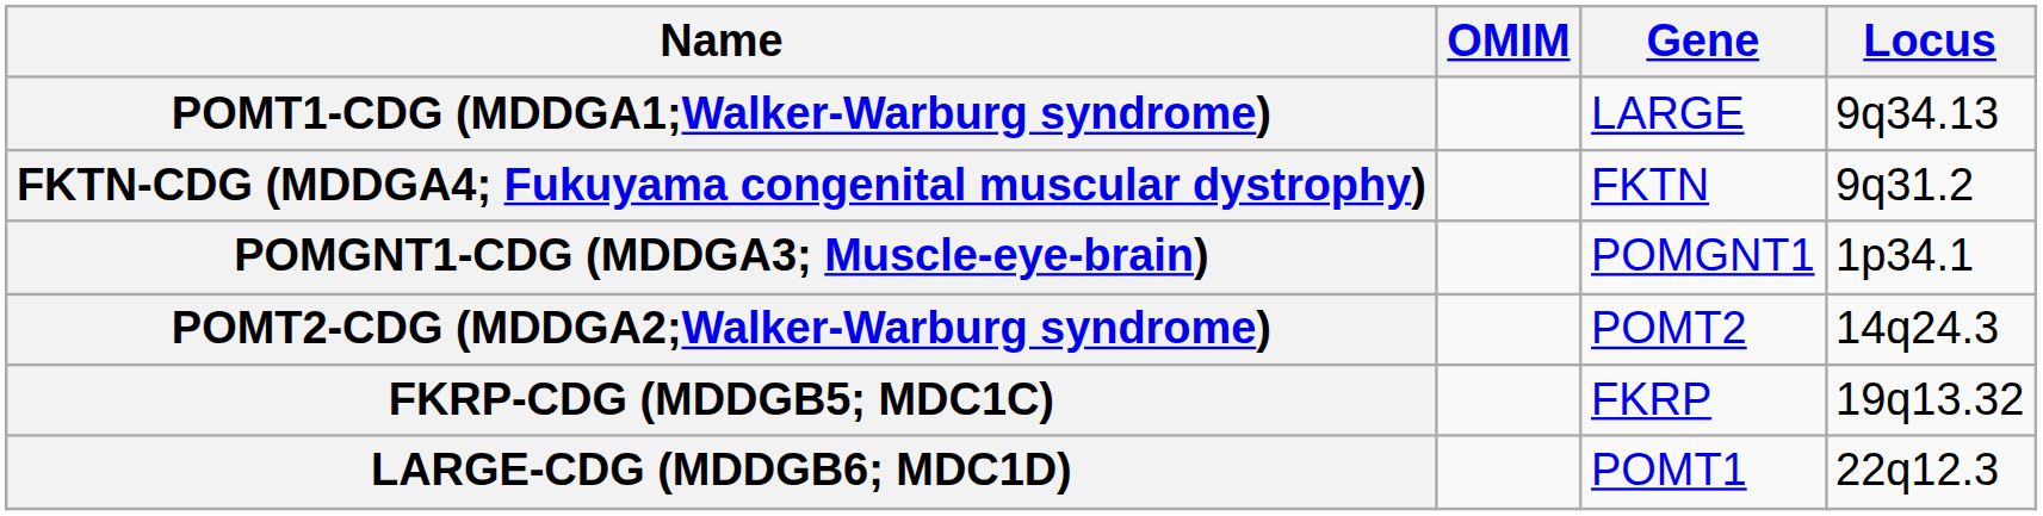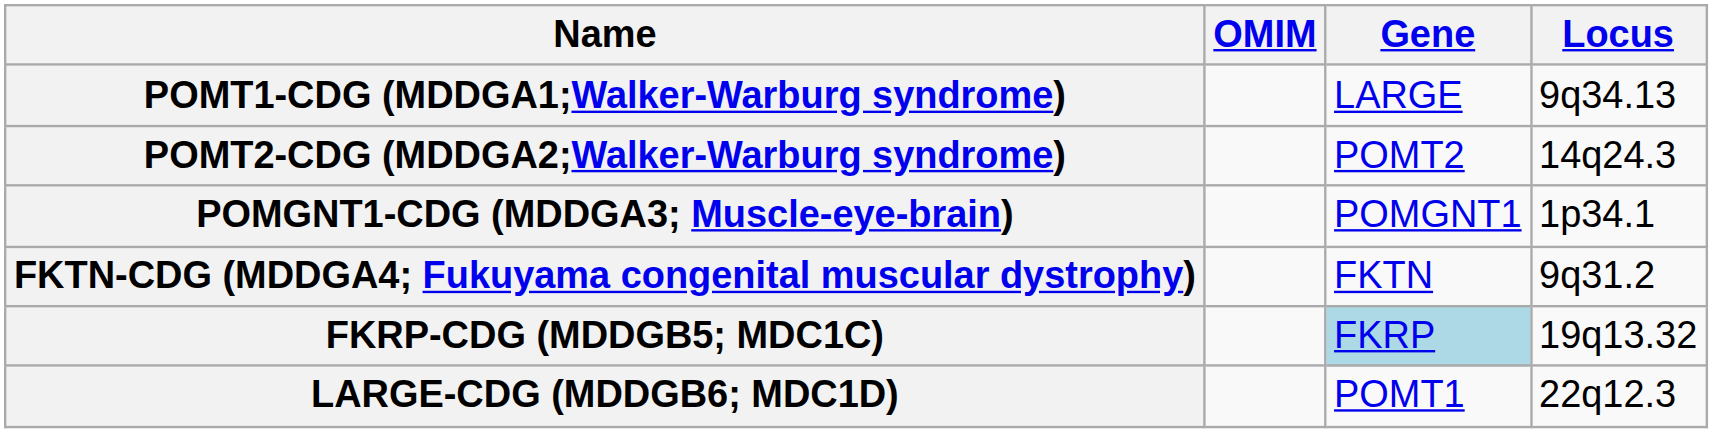 <table class="sortable wikitable plainrowheaders">
 <tr>
 <th scope="col">Name</th>
 <th scope="col"><a href='#'>OMIM</a></th>
 <th scope="col"><a href='#'>Gene</a></th>
 <th scope="col"><a href='#'>Locus</a></th>
 </tr>
 <tr>
 <th scope="row">POMT1-CDG (MDDGA1;<a href='#'>Walker-Warburg syndrome</a>)</th>
 <td></td>
 <td><a href='#'>LARGE</a></td>
 <td>9q34.13</td>
 </tr>
 <tr>
-<th scope="row">FKTN-CDG (MDDGA4; <a href='#'>Fukuyama congenital muscular dystrophy</a>)</th>
+<th scope="row">POMT2-CDG (MDDGA2;<a href='#'>Walker-Warburg syndrome</a>)</th>
 <td></td>
-<td><a href='#'>FKTN</a></td>
-<td>9q31.2</td>
+<td><a href='#'>POMT2</a></td>
+<td>14q24.3</td>
 </tr>
 <tr>
 <th scope="row">POMGNT1-CDG (MDDGA3; <a href='#'>Muscle-eye-brain</a>)</th>
 <td></td>
 <td><a href='#'>POMGNT1</a></td>
 <td>1p34.1</td>
 </tr>
 <tr>
-<th scope="row">POMT2-CDG (MDDGA2;<a href='#'>Walker-Warburg syndrome</a>)</th>
+<th scope="row">FKTN-CDG (MDDGA4; <a href='#'>Fukuyama congenital muscular dystrophy</a>)</th>
 <td></td>
-<td><a href='#'>POMT2</a></td>
-<td>14q24.3</td>
+<td><a href='#'>FKTN</a></td>
+<td>9q31.2</td>
 </tr>
 <tr>
 <th scope="row">FKRP-CDG (MDDGB5; MDC1C)</th>
 <td></td>
-<td><a href='#'>FKRP</a></td>
+<td style="background: lightblue;"><a href='#'>FKRP</a></td>
 <td>19q13.32</td>
 </tr>
 <tr>
 <th scope="row">LARGE-CDG (MDDGB6; MDC1D)</th>
 <td></td>
 <td><a href='#'>POMT1</a></td>
 <td>22q12.3</td>
 </tr>
 </table>
